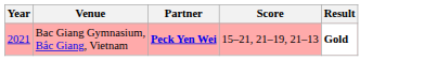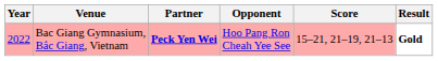 <table class="sortable wikitable" style="font-size: 90%;">
 <tr>
 <th>Year</th>
 <th>Venue</th>
 <th>Partner</th>
+<th>Opponent</th>
 <th>Score</th>
 <th>Result</th>
 </tr>
 <tr style="background:#FFAAAA">
-<td align="center"><a href='#'>2021</a></td>
+<td align="center"><a href='#'>2022</a></td>
 <td align="left">Bac Giang Gymnasium,<br><a href='#'>Bắc Giang</a>, Vietnam</td>
 <td align="left"><strong> <a href='#'>Peck Yen Wei</a></strong></td>
+<td align="left"> <a href='#'>Hoo Pang Ron</a><br> <a href='#'>Cheah Yee See</a></td>
 <td align="left">15–21, 21–19, 21–13</td>
 <td style="text-align:left; background:white"> <strong>Gold</strong></td>
 </tr>
 </table>
